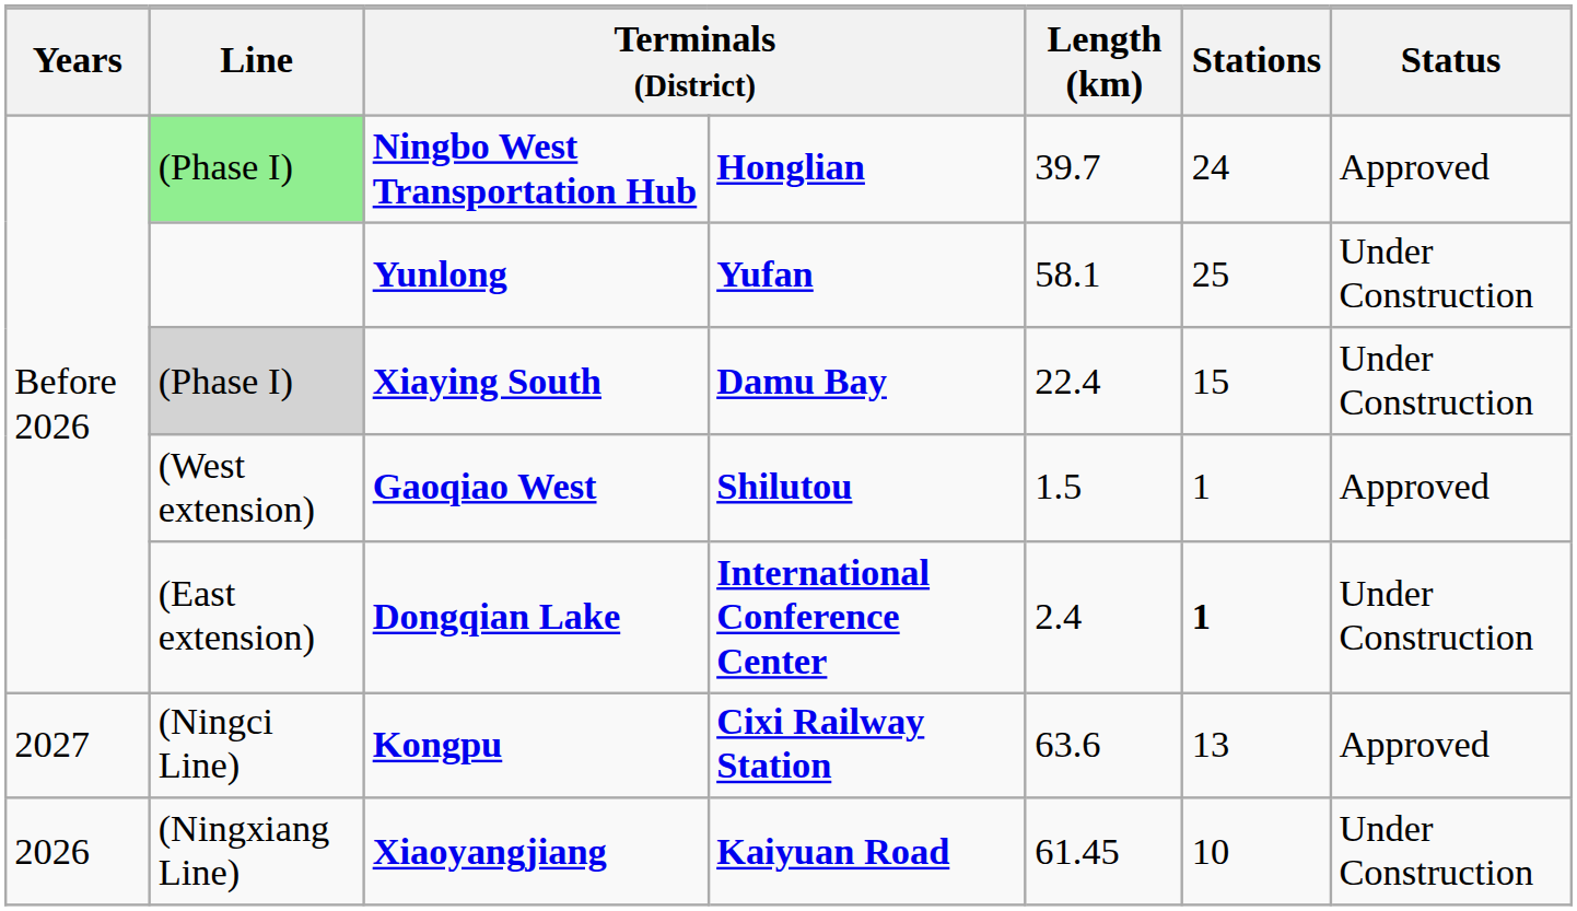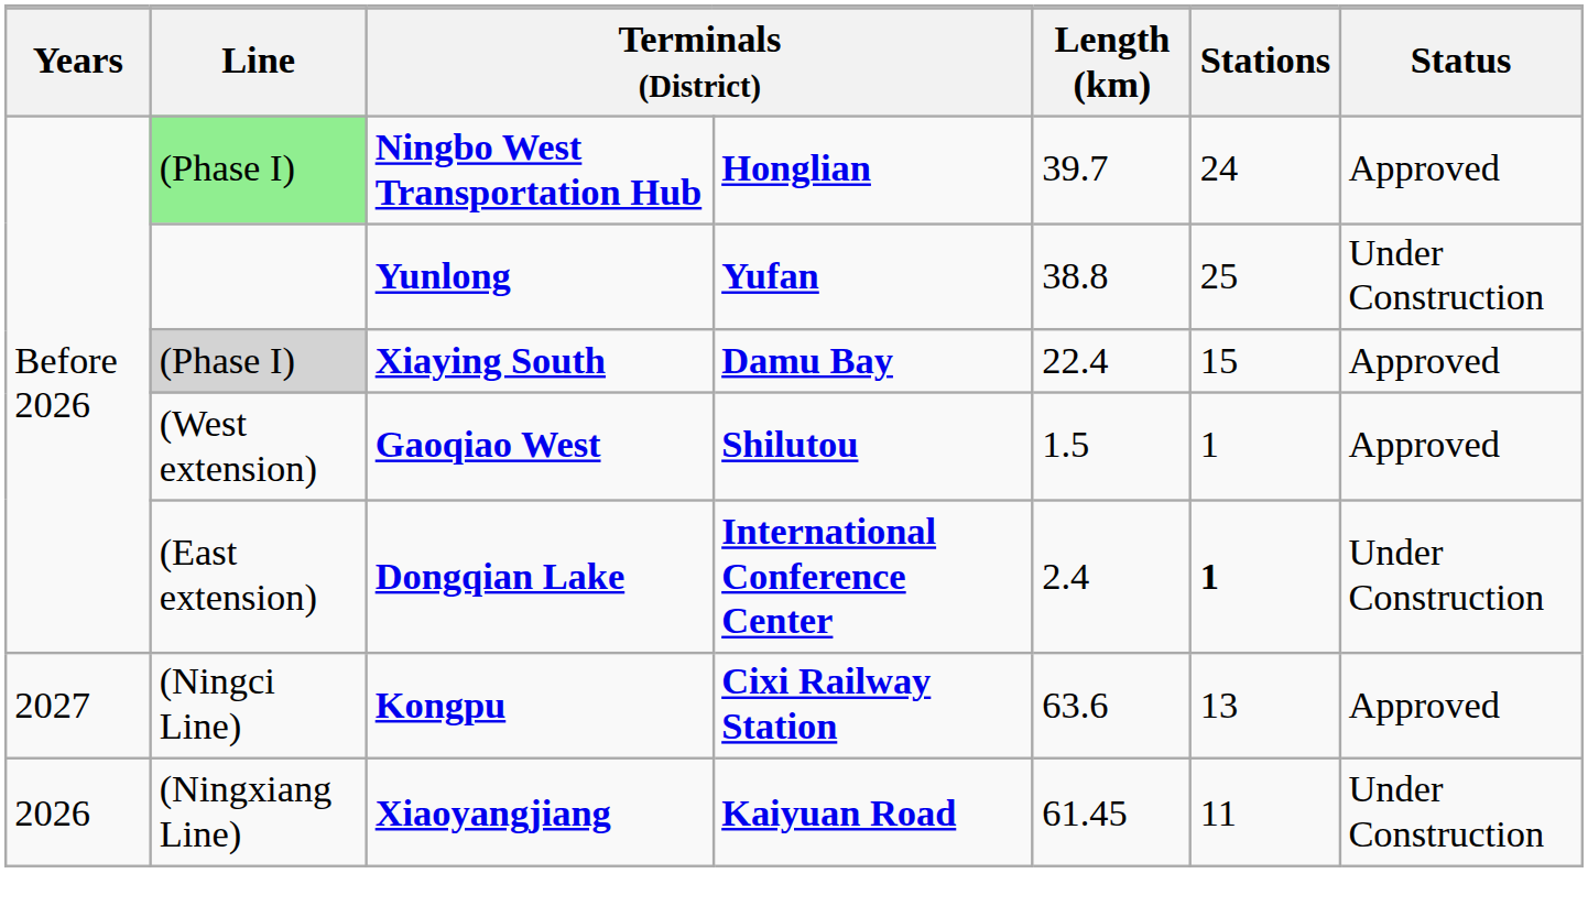 <table class="wikitable" align="center" width="600px" style="font-size:90%">
 <tr>
 <th colspan="8" style="text-align:left; background-color: white; padding: 0"></th>
 </tr>
 <tr>
 <th>Years</th>
 <th>Line</th>
 <th colspan="2">Terminals<small><br>(District)</small></th>
 <th>Length (km)</th>
 <th>Stations</th>
 <th>Status</th>
 </tr>
 <tr>
 <td rowspan="5">Before 2026</td>
 <td style="background: lightgreen;"> (Phase I)</td>
 <td><strong><a href='#'>Ningbo West Transportation Hub</a></strong></td>
 <td><strong><a href='#'>Honglian</a></strong></td>
 <td>39.7</td>
 <td>24</td>
 <td>Approved</td>
 </tr>
 <tr>
 <td></td>
 <td><strong><a href='#'>Yunlong</a></strong></td>
 <td><strong><a href='#'>Yufan</a></strong></td>
-<td>58.1</td>
+<td>38.8</td>
 <td>25</td>
 <td>Under Construction</td>
 </tr>
 <tr>
 <td style="background: lightgrey;"> (Phase I)</td>
 <td><strong><a href='#'>Xiaying South</a></strong></td>
 <td><a href='#'><strong>Damu Bay</strong></a></td>
 <td>22.4</td>
 <td>15</td>
-<td>Under Construction</td>
+<td>Approved</td>
 </tr>
 <tr>
 <td> (West extension)</td>
 <td><strong><a href='#'>Gaoqiao West</a></strong></td>
 <td><strong><a href='#'>Shilutou</a></strong></td>
 <td>1.5</td>
 <td>1</td>
 <td>Approved</td>
 </tr>
 <tr>
 <td> (East extension)</td>
 <td><strong><a href='#'>Dongqian Lake</a></strong></td>
 <td><strong><a href='#'>International Conference Center</a></strong></td>
 <td>2.4</td>
 <td><strong>1</strong></td>
 <td>Under Construction</td>
 </tr>
 <tr>
 <td>2027</td>
 <td> (Ningci Line)</td>
 <td><a href='#'><strong>Kongpu</strong></a></td>
 <td><strong><a href='#'>Cixi Railway Station</a></strong></td>
 <td>63.6</td>
 <td>13</td>
 <td>Approved</td>
 </tr>
 <tr>
 <td>2026</td>
 <td> (Ningxiang Line)</td>
 <td><strong><a href='#'>Xiaoyangjiang</a></strong></td>
 <td><strong><a href='#'>Kaiyuan Road</a></strong></td>
 <td>61.45</td>
-<td>10</td>
+<td>11</td>
 <td>Under Construction</td>
 </tr>
 </table>
